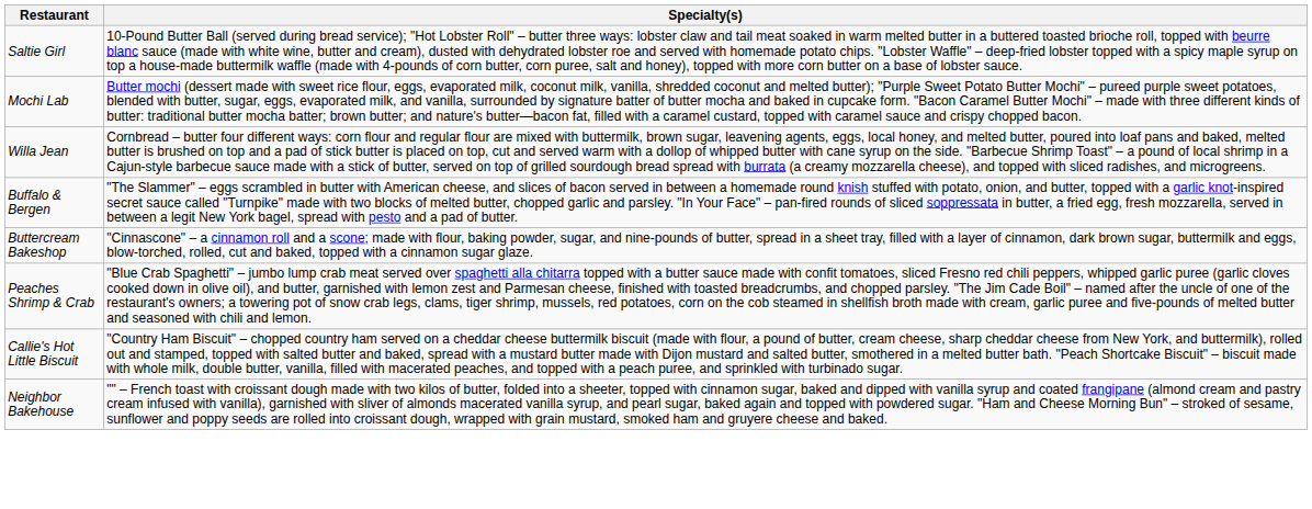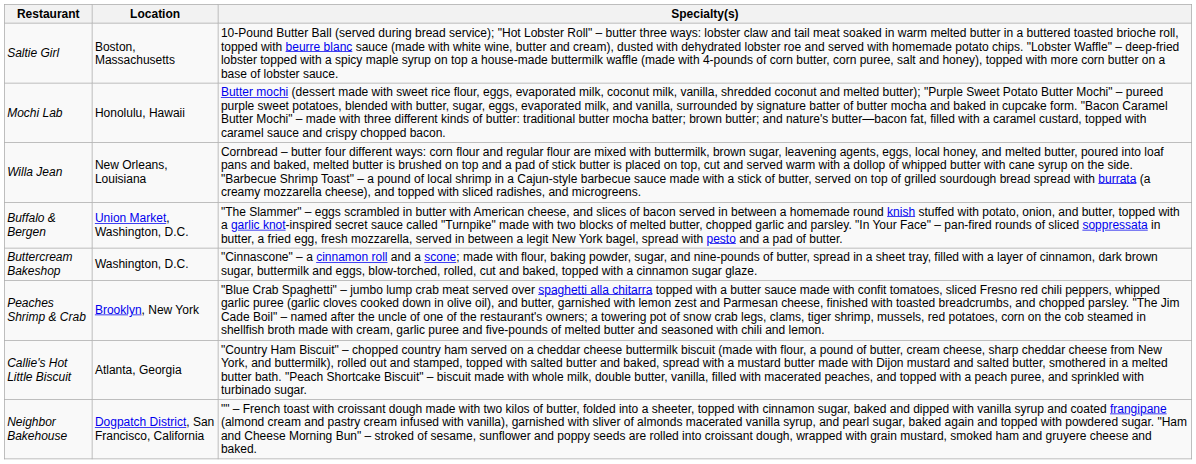 <table class="wikitable" style="width:100%;">
 <tr>
 <th>Restaurant</th>
+<th>Location</th>
 <th>Specialty(s)</th>
 </tr>
 <tr>
 <td><em>Saltie Girl</em></td>
+<td>Boston, Massachusetts</td>
 <td>10-Pound Butter Ball (served during bread service); "Hot Lobster Roll" – butter three ways: lobster claw and tail meat soaked in warm melted butter in a buttered toasted brioche roll, topped with <a href='#'>beurre blanc</a> sauce (made with white wine, butter and cream), dusted with dehydrated lobster roe and served with homemade potato chips. "Lobster Waffle" – deep-fried lobster topped with a spicy maple syrup on top a house-made buttermilk waffle (made with 4-pounds of corn butter, corn puree, salt and honey), topped with more corn butter on a base of lobster sauce.</td>
 </tr>
 <tr>
 <td><em>Mochi Lab</em></td>
+<td>Honolulu, Hawaii</td>
 <td><a href='#'>Butter mochi</a> (dessert made with sweet rice flour, eggs, evaporated milk, coconut milk, vanilla, shredded coconut and melted butter); "Purple Sweet Potato Butter Mochi" – pureed purple sweet potatoes, blended with butter, sugar, eggs, evaporated milk, and vanilla, surrounded by signature batter of butter mocha and baked in cupcake form.  "Bacon Caramel Butter Mochi" – made with three different kinds of butter: traditional butter mocha batter; brown butter; and nature's butter—bacon fat, filled with a caramel custard, topped with caramel sauce and crispy chopped bacon.</td>
 </tr>
 <tr>
 <td><em>Willa Jean</em></td>
+<td>New Orleans, Louisiana</td>
 <td>Cornbread – butter four different ways: corn flour and regular flour are mixed with buttermilk, brown sugar, leavening agents, eggs, local honey, and melted butter, poured into loaf pans and baked, melted butter is brushed on top and a pad of stick butter is placed on top, cut and served warm with a dollop of whipped butter with cane syrup on the side. "Barbecue Shrimp Toast" – a pound of local shrimp in a Cajun-style barbecue sauce made with a stick of butter, served on top of grilled sourdough bread spread with <a href='#'>burrata</a> (a creamy mozzarella cheese), and topped with sliced radishes, and microgreens.</td>
 </tr>
 <tr>
 <td><em>Buffalo & Bergen</em></td>
+<td><a href='#'>Union Market</a>, Washington, D.C.</td>
 <td>"The Slammer" – eggs scrambled in butter with American cheese, and slices of bacon served in between a homemade round <a href='#'>knish</a> stuffed with potato, onion, and butter, topped with a <a href='#'>garlic knot</a>-inspired secret sauce called "Turnpike" made with two blocks of melted butter, chopped garlic and parsley. "In Your Face" – pan-fired rounds of sliced <a href='#'>soppressata</a> in butter, a fried egg, fresh mozzarella, served in between a legit New York bagel, spread with <a href='#'>pesto</a> and a pad of butter.</td>
 </tr>
 <tr>
 <td><em>Buttercream Bakeshop</em></td>
+<td>Washington, D.C.</td>
 <td>"Cinnascone" – a <a href='#'>cinnamon roll</a> and a <a href='#'>scone</a>; made with flour, baking powder, sugar, and nine-pounds of butter, spread in a sheet tray, filled with a layer of cinnamon, dark brown sugar, buttermilk and eggs, blow-torched, rolled, cut and baked, topped with a cinnamon sugar glaze.</td>
 </tr>
 <tr>
 <td><em>Peaches Shrimp & Crab</em></td>
+<td><a href='#'>Brooklyn</a>, New York</td>
 <td>"Blue Crab Spaghetti" – jumbo lump crab meat served over <a href='#'>spaghetti alla chitarra</a> topped with a butter sauce made with confit tomatoes, sliced Fresno red chili peppers, whipped garlic puree (garlic cloves cooked down in olive oil), and butter, garnished with lemon zest and Parmesan cheese, finished with toasted breadcrumbs, and chopped parsley. "The Jim Cade Boil" – named after the uncle of one of the restaurant's owners; a towering pot of snow crab legs, clams, tiger shrimp, mussels, red potatoes, corn on the cob steamed in shellfish broth made with cream, garlic puree and five-pounds of melted butter and seasoned with chili and lemon.</td>
 </tr>
 <tr>
 <td><em>Callie's Hot Little Biscuit</em></td>
+<td>Atlanta, Georgia</td>
 <td>"Country Ham Biscuit" – chopped country ham served on a cheddar cheese buttermilk biscuit (made with flour, a pound of butter, cream cheese, sharp cheddar cheese from New York, and buttermilk), rolled out and stamped, topped with salted butter and baked, spread with a mustard butter made with Dijon mustard and salted butter, smothered in a melted butter bath. "Peach Shortcake Biscuit" – biscuit made with whole milk, double butter, vanilla, filled with macerated peaches, and topped with a peach puree, and sprinkled with turbinado sugar.</td>
 </tr>
 <tr>
 <td><em>Neighbor Bakehouse</em></td>
+<td><a href='#'>Dogpatch District</a>, San Francisco, California</td>
 <td>"" – French toast with croissant dough made with two kilos of butter, folded into a sheeter, topped with cinnamon sugar, baked and dipped with vanilla syrup and coated <a href='#'>frangipane</a> (almond cream and pastry cream infused with vanilla), garnished with sliver of almonds macerated vanilla syrup, and pearl sugar, baked again and topped with powdered sugar. "Ham and Cheese Morning Bun" – stroked of sesame, sunflower and poppy seeds are rolled into croissant dough, wrapped with grain mustard, smoked ham and gruyere cheese and baked.</td>
 </tr>
 </table>
